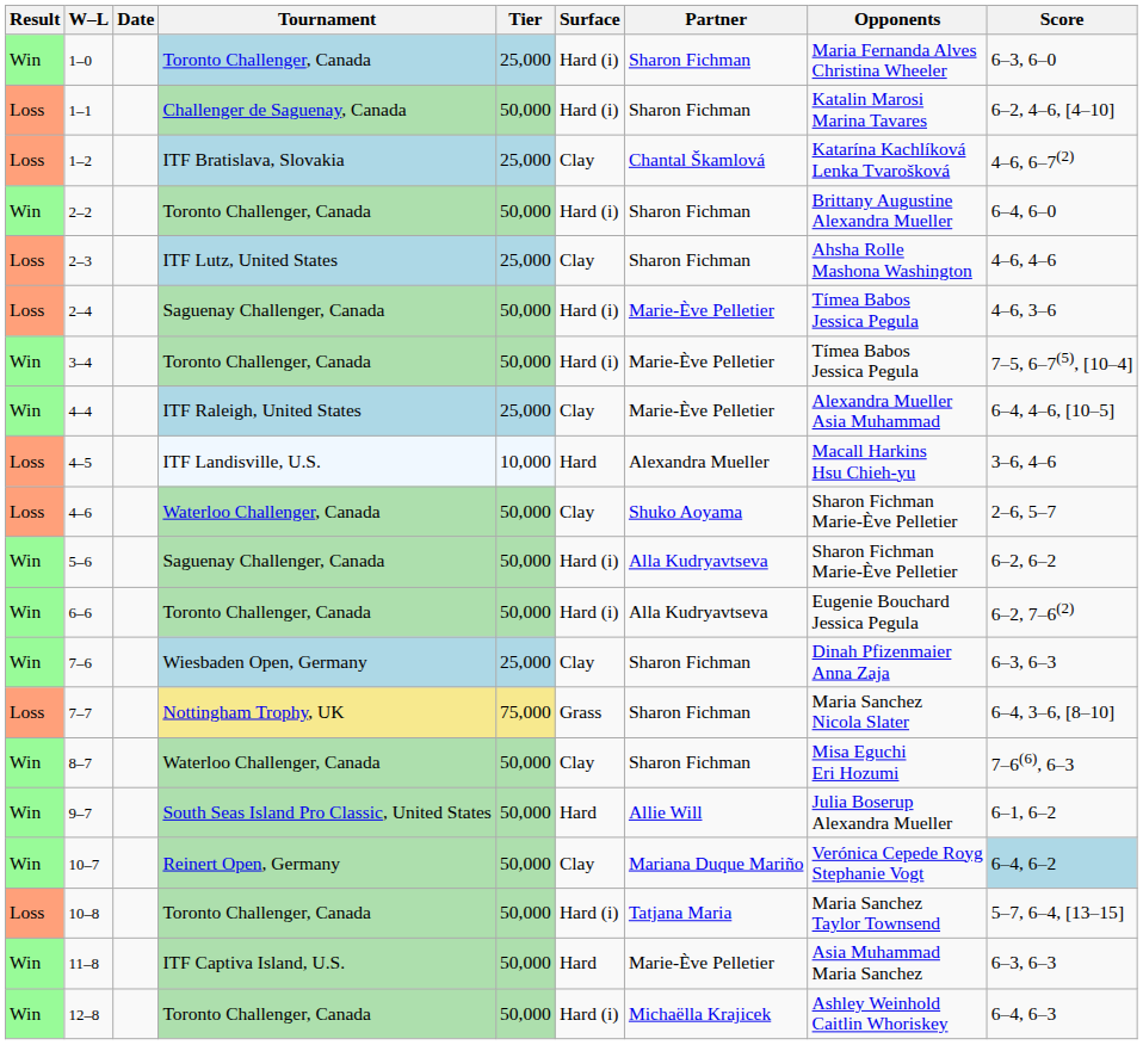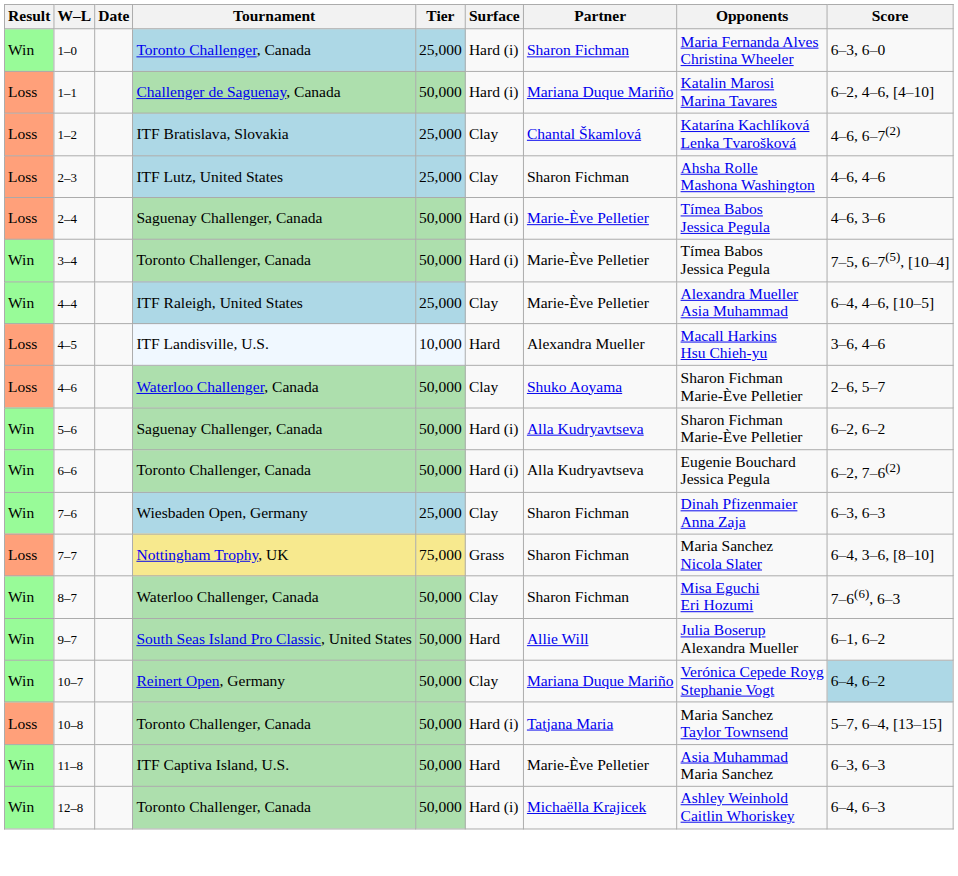 <table class="sortable wikitable">
 <tr>
 <th>Result</th>
 <th class="unsortable">W–L</th>
 <th>Date</th>
 <th>Tournament</th>
 <th>Tier</th>
 <th>Surface</th>
 <th>Partner</th>
 <th>Opponents</th>
 <th class="unsortable">Score</th>
 </tr>
 <tr>
 <td style="background:#98fb98;">Win</td>
 <td><small>1–0</small></td>
 <td></td>
 <td style="background:lightblue;"><a href='#'>Toronto Challenger</a>, Canada</td>
 <td style="background:lightblue;">25,000</td>
 <td>Hard (i)</td>
 <td> <a href='#'>Sharon Fichman</a></td>
 <td> <a href='#'>Maria Fernanda Alves</a> <br>  <a href='#'>Christina Wheeler</a></td>
 <td>6–3, 6–0</td>
 </tr>
 <tr>
 <td style="background:#ffa07a;">Loss</td>
 <td><small>1–1</small></td>
 <td></td>
 <td style="background:#addfad;"><a href='#'>Challenger de Saguenay</a>, Canada</td>
 <td style="background:#addfad;">50,000</td>
 <td>Hard (i)</td>
-<td> Sharon Fichman</td>
+<td> <a href='#'>Mariana Duque Mariño</a></td>
 <td> <a href='#'>Katalin Marosi</a> <br>  <a href='#'>Marina Tavares</a></td>
 <td>6–2, 4–6, [4–10]</td>
 </tr>
 <tr>
 <td style="background:#ffa07a;">Loss</td>
 <td><small>1–2</small></td>
 <td></td>
 <td style="background:lightblue;">ITF Bratislava, Slovakia</td>
 <td style="background:lightblue;">25,000</td>
 <td>Clay</td>
 <td> <a href='#'>Chantal Škamlová</a></td>
 <td> <a href='#'>Katarína Kachlíková</a> <br>  <a href='#'>Lenka Tvarošková</a></td>
 <td>4–6, 6–7<sup>(2)</sup></td>
-</tr>
-<tr>
-<td style="background:#98fb98;">Win</td>
-<td><small>2–2</small></td>
-<td></td>
-<td style="background:#addfad;">Toronto Challenger, Canada</td>
-<td style="background:#addfad;">50,000</td>
-<td>Hard (i)</td>
-<td> Sharon Fichman</td>
-<td> <a href='#'>Brittany Augustine</a> <br>  <a href='#'>Alexandra Mueller</a></td>
-<td>6–4, 6–0</td>
 </tr>
 <tr>
 <td style="background:#ffa07a;">Loss</td>
 <td><small>2–3</small></td>
 <td></td>
 <td style="background:lightblue;">ITF Lutz, United States</td>
 <td style="background:lightblue;">25,000</td>
 <td>Clay</td>
 <td> Sharon Fichman</td>
 <td> <a href='#'>Ahsha Rolle</a> <br>  <a href='#'>Mashona Washington</a></td>
 <td>4–6, 4–6</td>
 </tr>
 <tr>
 <td style="background:#ffa07a;">Loss</td>
 <td><small>2–4</small></td>
 <td><a href='#'></a></td>
 <td style="background:#addfad;">Saguenay Challenger, Canada</td>
 <td style="background:#addfad;">50,000</td>
 <td>Hard (i)</td>
 <td> <a href='#'>Marie-Ève Pelletier</a></td>
 <td> <a href='#'>Tímea Babos</a> <br>  <a href='#'>Jessica Pegula</a></td>
 <td>4–6, 3–6</td>
 </tr>
 <tr>
 <td style="background:#98fb98;">Win</td>
 <td><small>3–4</small></td>
 <td><a href='#'></a></td>
 <td style="background:#addfad;">Toronto Challenger, Canada</td>
 <td style="background:#addfad;">50,000</td>
 <td>Hard (i)</td>
 <td> Marie-Ève Pelletier</td>
 <td> Tímea Babos <br>  Jessica Pegula</td>
 <td>7–5, 6–7<sup>(5)</sup>, [10–4]</td>
 </tr>
 <tr>
 <td style="background:#98fb98;">Win</td>
 <td><small>4–4</small></td>
 <td></td>
 <td style="background:lightblue;">ITF Raleigh, United States</td>
 <td style="background:lightblue;">25,000</td>
 <td>Clay</td>
 <td> Marie-Ève Pelletier</td>
 <td> <a href='#'>Alexandra Mueller</a> <br>  <a href='#'>Asia Muhammad</a></td>
 <td>6–4, 4–6, [10–5]</td>
 </tr>
 <tr>
 <td style="background:#ffa07a;">Loss</td>
 <td><small>4–5</small></td>
 <td></td>
 <td style="background:#f0f8ff;">ITF Landisville, U.S.</td>
 <td style="background:#f0f8ff;">10,000</td>
 <td>Hard</td>
 <td> Alexandra Mueller</td>
 <td> <a href='#'>Macall Harkins</a> <br>  <a href='#'>Hsu Chieh-yu</a></td>
 <td>3–6, 4–6</td>
 </tr>
 <tr>
 <td style="background:#ffa07a;">Loss</td>
 <td><small>4–6</small></td>
 <td><a href='#'></a></td>
 <td style="background:#addfad;"><a href='#'>Waterloo Challenger</a>, Canada</td>
 <td style="background:#addfad;">50,000</td>
 <td>Clay</td>
 <td> <a href='#'>Shuko Aoyama</a></td>
 <td> Sharon Fichman <br>  Marie-Ève Pelletier</td>
 <td>2–6, 5–7</td>
 </tr>
 <tr>
 <td style="background:#98fb98;">Win</td>
 <td><small>5–6</small></td>
 <td><a href='#'></a></td>
 <td style="background:#addfad;">Saguenay Challenger, Canada</td>
 <td style="background:#addfad;">50,000</td>
 <td>Hard (i)</td>
 <td> <a href='#'>Alla Kudryavtseva</a></td>
 <td> Sharon Fichman <br>  Marie-Ève Pelletier</td>
 <td>6–2, 6–2</td>
 </tr>
 <tr>
 <td style="background:#98fb98;">Win</td>
 <td><small>6–6</small></td>
 <td><a href='#'></a></td>
 <td style="background:#addfad;">Toronto Challenger, Canada</td>
 <td style="background:#addfad;">50,000</td>
 <td>Hard (i)</td>
 <td> Alla Kudryavtseva</td>
 <td> Eugenie Bouchard <br>  Jessica Pegula</td>
 <td>6–2, 7–6<sup>(2)</sup></td>
 </tr>
 <tr>
 <td style="background:#98fb98;">Win</td>
 <td><small>7–6</small></td>
 <td></td>
 <td style="background:lightblue;">Wiesbaden Open, Germany</td>
 <td style="background:lightblue;">25,000</td>
 <td>Clay</td>
 <td> Sharon Fichman</td>
 <td> <a href='#'>Dinah Pfizenmaier</a> <br>  <a href='#'>Anna Zaja</a></td>
 <td>6–3, 6–3</td>
 </tr>
 <tr>
 <td style="background:#ffa07a;">Loss</td>
 <td><small>7–7</small></td>
 <td><a href='#'></a></td>
 <td style="background:#f7e98e;"><a href='#'>Nottingham Trophy</a>, UK</td>
 <td style="background:#f7e98e;">75,000</td>
 <td>Grass</td>
 <td> Sharon Fichman</td>
 <td> Maria Sanchez <br>  <a href='#'>Nicola Slater</a></td>
 <td>6–4, 3–6, [8–10]</td>
 </tr>
 <tr>
 <td style="background:#98fb98;">Win</td>
 <td><small>8–7</small></td>
 <td><a href='#'></a></td>
 <td style="background:#addfad;">Waterloo Challenger, Canada</td>
 <td style="background:#addfad;">50,000</td>
 <td>Clay</td>
 <td> Sharon Fichman</td>
 <td> <a href='#'>Misa Eguchi</a> <br>  <a href='#'>Eri Hozumi</a></td>
 <td>7–6<sup>(6)</sup>, 6–3</td>
 </tr>
 <tr>
 <td style="background:#98fb98;">Win</td>
 <td><small>9–7</small></td>
 <td><a href='#'></a></td>
 <td style="background:#addfad;"><a href='#'>South Seas Island Pro Classic</a>, United States</td>
 <td style="background:#addfad;">50,000</td>
 <td>Hard</td>
 <td> <a href='#'>Allie Will</a></td>
 <td> <a href='#'>Julia Boserup</a> <br>  Alexandra Mueller</td>
 <td>6–1, 6–2</td>
 </tr>
 <tr>
 <td style="background:#98fb98;">Win</td>
 <td><small>10–7</small></td>
 <td><a href='#'></a></td>
 <td style="background:#addfad;"><a href='#'>Reinert Open</a>, Germany</td>
 <td style="background:#addfad;">50,000</td>
 <td>Clay</td>
 <td> <a href='#'>Mariana Duque Mariño</a></td>
 <td> <a href='#'>Verónica Cepede Royg</a> <br>  <a href='#'>Stephanie Vogt</a></td>
 <td style="background: lightblue;">6–4, 6–2</td>
 </tr>
 <tr>
 <td style="background:#ffa07a;">Loss</td>
 <td><small>10–8</small></td>
 <td><a href='#'></a></td>
 <td style="background:#addfad;">Toronto Challenger, Canada</td>
 <td style="background:#addfad;">50,000</td>
 <td>Hard (i)</td>
 <td> <a href='#'>Tatjana Maria</a></td>
 <td> Maria Sanchez <br>  <a href='#'>Taylor Townsend</a></td>
 <td>5–7, 6–4, [13–15]</td>
 </tr>
 <tr>
 <td style="background:#98fb98;">Win</td>
 <td><small>11–8</small></td>
 <td><a href='#'></a></td>
 <td style="background:#addfad;">ITF Captiva Island, U.S.</td>
 <td style="background:#addfad;">50,000</td>
 <td>Hard</td>
 <td> Marie-Ève Pelletier</td>
 <td> <a href='#'>Asia Muhammad</a> <br>  Maria Sanchez</td>
 <td>6–3, 6–3</td>
 </tr>
 <tr>
 <td style="background:#98fb98;">Win</td>
 <td><small>12–8</small></td>
 <td><a href='#'></a></td>
 <td style="background:#addfad;">Toronto Challenger, Canada</td>
 <td style="background:#addfad;">50,000</td>
 <td>Hard (i)</td>
 <td> <a href='#'>Michaëlla Krajicek</a></td>
 <td> <a href='#'>Ashley Weinhold</a> <br>  <a href='#'>Caitlin Whoriskey</a></td>
 <td>6–4, 6–3</td>
 </tr>
 </table>
